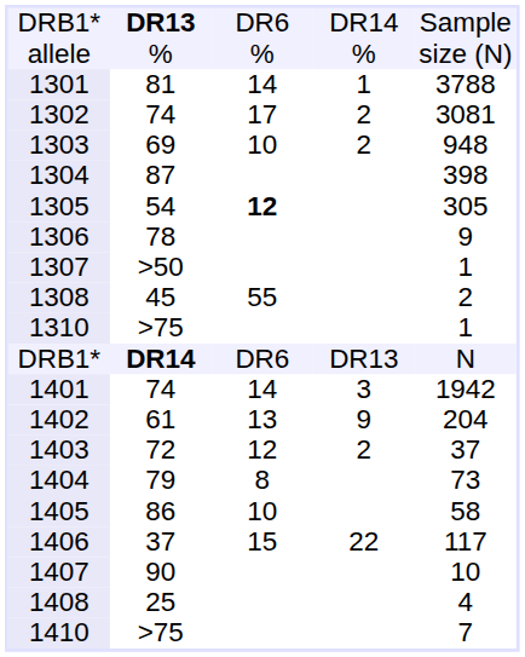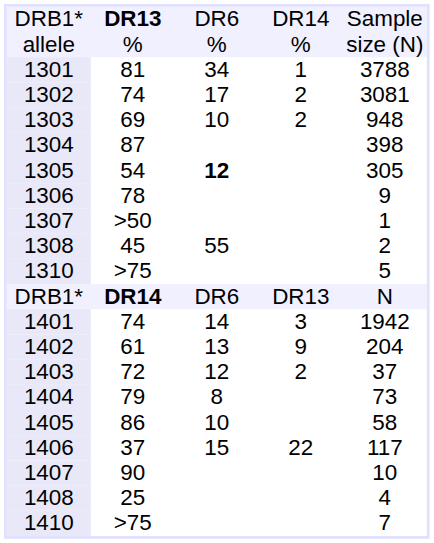 <table border="0" cellspacing="0" cellpadding="0" align="left" style="text-align:center; background:#ffffff; margin-right: 1em; border:2px #e0e0ff solid;">
 <tr style="background:#f0f0ff">
 <td style="width:60px">DRB1*</td>
 <td style="width:60px"><strong>DR13</strong></td>
 <td style="width:60px">DR6</td>
 <td style="width:60px">DR14</td>
 <td style="width:60px">Sample</td>
 </tr>
 <tr style="background:#f0f0ff">
 <td>allele</td>
 <td>%</td>
 <td>%</td>
 <td>%</td>
 <td>size (N)</td>
 </tr>
 <tr>
 <td style = "background:#e8e8f8">1301</td>
 <td>81</td>
-<td>14</td>
+<td>34</td>
 <td>1</td>
 <td>3788</td>
 </tr>
 <tr>
 <td style = "background:#e8e8f8">1302</td>
 <td>74</td>
 <td>17</td>
 <td>2</td>
 <td>3081</td>
 </tr>
 <tr>
 <td style = "background:#e8e8f8">1303</td>
 <td>69</td>
 <td>10</td>
 <td>2</td>
 <td>948</td>
 </tr>
 <tr>
 <td style = "background:#e8e8f8">1304</td>
 <td>87</td>
 <td></td>
 <td></td>
 <td>398</td>
 </tr>
 <tr>
 <td style = "background:#e8e8f8">1305</td>
 <td>54</td>
 <td><strong>12</strong></td>
 <td></td>
 <td>305</td>
 </tr>
 <tr>
 <td style = "background:#e8e8f8">1306</td>
 <td>78</td>
 <td></td>
 <td></td>
 <td>9</td>
 </tr>
 <tr>
 <td style = "background:#e8e8f8">1307</td>
 <td>>50</td>
 <td></td>
 <td></td>
 <td>1</td>
 </tr>
 <tr>
 <td style = "background:#e8e8f8">1308</td>
 <td>45</td>
 <td>55</td>
 <td></td>
 <td>2</td>
 </tr>
 <tr>
 <td style = "background:#e8e8f8">1310</td>
 <td>>75</td>
 <td></td>
 <td></td>
-<td>1</td>
+<td>5</td>
 </tr>
 <tr>
 </tr>
 <tr style="background:#f0f0ff">
 <td>DRB1*</td>
 <td><strong>DR14</strong></td>
 <td>DR6</td>
 <td>DR13</td>
 <td>N</td>
 </tr>
 <tr>
 <td style = "background:#e8e8f8">1401</td>
 <td>74</td>
 <td>14</td>
 <td>3</td>
 <td>1942</td>
 </tr>
 <tr>
 <td style = "background:#e8e8f8">1402</td>
 <td>61</td>
 <td>13</td>
 <td>9</td>
 <td>204</td>
 </tr>
 <tr>
 <td style = "background:#e8e8f8">1403</td>
 <td>72</td>
 <td>12</td>
 <td>2</td>
 <td>37</td>
 </tr>
 <tr>
 <td style = "background:#e8e8f8">1404</td>
 <td>79</td>
 <td>8</td>
 <td></td>
 <td>73</td>
 </tr>
 <tr>
 <td style = "background:#e8e8f8">1405</td>
 <td>86</td>
 <td>10</td>
 <td></td>
 <td>58</td>
 </tr>
 <tr>
 <td style = "background:#e8e8f8">1406</td>
 <td>37</td>
 <td>15</td>
 <td>22</td>
 <td>117</td>
 </tr>
 <tr>
 <td style = "background:#e8e8f8">1407</td>
 <td>90</td>
 <td></td>
 <td></td>
 <td>10</td>
 </tr>
 <tr>
 <td style = "background:#e8e8f8">1408</td>
 <td>25</td>
 <td></td>
 <td></td>
 <td>4</td>
 </tr>
 <tr>
 <td style = "background:#e8e8f8">1410</td>
 <td>>75</td>
 <td></td>
 <td></td>
 <td>7</td>
 </tr>
 <tr>
 </tr>
 </table>
